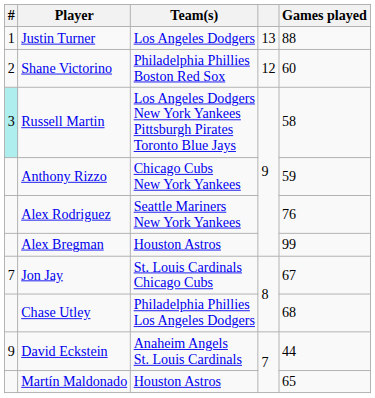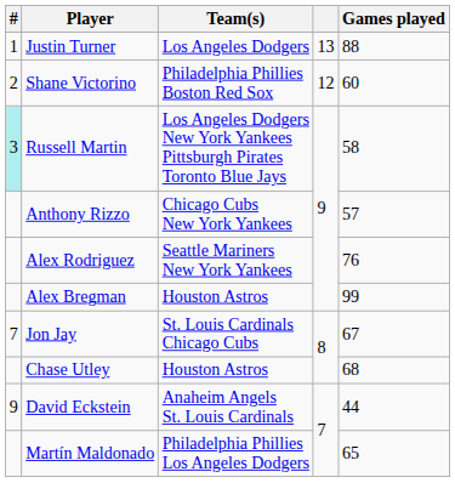 <table class="wikitable" style="float:left;">
 <tr>
 <th>#</th>
 <th>Player</th>
 <th>Team(s)</th>
 <th></th>
 <th>Games played</th>
 </tr>
 <tr>
 <td>1</td>
 <td><a href='#'>Justin Turner</a></td>
 <td><a href='#'>Los Angeles Dodgers</a></td>
 <td>13</td>
 <td>88</td>
 </tr>
 <tr>
 <td>2</td>
 <td><a href='#'>Shane Victorino</a></td>
 <td><a href='#'>Philadelphia Phillies</a><br><a href='#'>Boston Red Sox</a></td>
 <td>12</td>
 <td>60</td>
 </tr>
 <tr>
 <td style="background: paleturquoise;">3</td>
 <td><a href='#'>Russell Martin</a></td>
 <td><a href='#'>Los Angeles Dodgers</a><br><a href='#'>New York Yankees</a><br><a href='#'>Pittsburgh Pirates</a><br><a href='#'>Toronto Blue Jays</a></td>
 <td rowspan=4>9</td>
 <td>58</td>
 </tr>
 <tr>
 <td></td>
 <td><a href='#'>Anthony Rizzo</a></td>
 <td><a href='#'>Chicago Cubs</a><br><a href='#'>New York Yankees</a></td>
-<td>59</td>
+<td>57</td>
 </tr>
 <tr>
 <td></td>
 <td><a href='#'>Alex Rodriguez</a></td>
 <td><a href='#'>Seattle Mariners</a><br><a href='#'>New York Yankees</a></td>
 <td>76</td>
 </tr>
 <tr>
 <td></td>
 <td><a href='#'>Alex Bregman</a></td>
 <td><a href='#'>Houston Astros</a></td>
 <td>99</td>
 </tr>
 <tr>
 <td>7</td>
 <td><a href='#'>Jon Jay</a></td>
 <td><a href='#'>St. Louis Cardinals</a><br><a href='#'>Chicago Cubs</a></td>
 <td rowspan=2>8</td>
 <td>67</td>
 </tr>
 <tr>
 <td></td>
 <td><a href='#'>Chase Utley</a></td>
-<td><a href='#'>Philadelphia Phillies</a><br><a href='#'>Los Angeles Dodgers</a></td>
+<td><a href='#'>Houston Astros</a></td>
 <td>68</td>
 </tr>
 <tr>
 <td>9</td>
 <td><a href='#'>David Eckstein</a></td>
 <td><a href='#'>Anaheim Angels</a><br><a href='#'>St. Louis Cardinals</a></td>
 <td rowspan=2>7</td>
 <td>44</td>
 </tr>
 <tr>
 <td></td>
 <td><a href='#'>Martín Maldonado</a></td>
-<td><a href='#'>Houston Astros</a></td>
+<td><a href='#'>Philadelphia Phillies</a><br><a href='#'>Los Angeles Dodgers</a></td>
 <td>65</td>
 </tr>
 </table>
